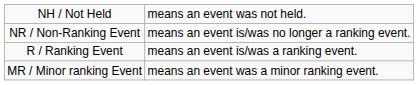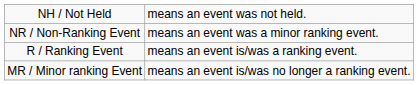 <table class="wikitable" style="font-size:90%">
 <tr>
 <td style="text-align:center; color:#000000;" colspan="4">NH / Not Held</td>
 <td>means an event was not held.</td>
 </tr>
 <tr>
 <td style="text-align:center; color:#000000;" colspan="4">NR / Non-Ranking Event</td>
-<td>means an event is/was no longer a ranking event.</td>
+<td>means an event was a minor ranking event.</td>
 </tr>
 <tr>
 <td style="text-align:center; color:#000000;" colspan="4">R / Ranking Event</td>
 <td>means an event is/was a ranking event.</td>
 </tr>
 <tr>
 <td style="text-align:center; color:#000000;" colspan="4">MR / Minor ranking Event</td>
-<td>means an event was a minor ranking event.</td>
+<td>means an event is/was no longer a ranking event.</td>
 </tr>
 </table>
